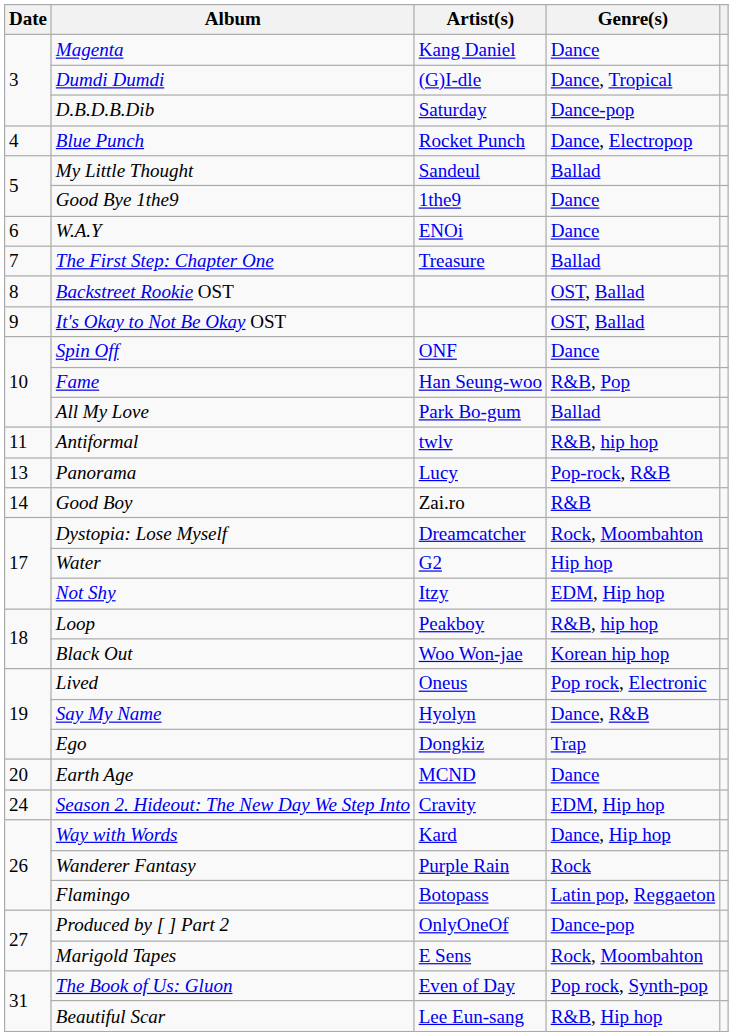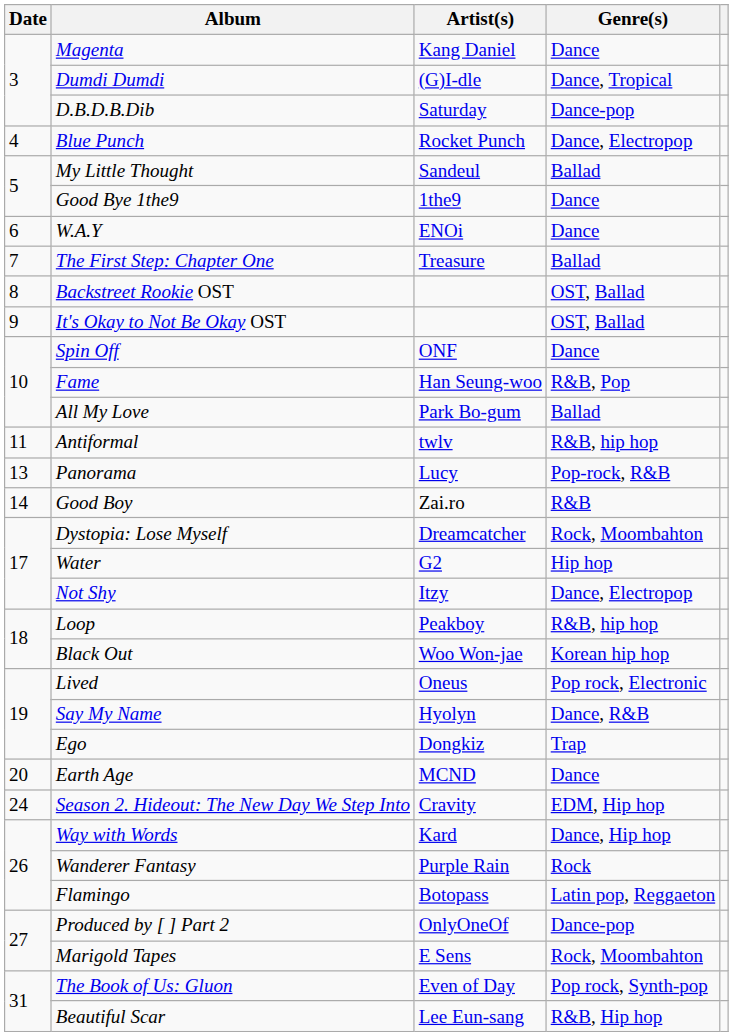 <table class="wikitable">
 <tr>
 <th>Date</th>
 <th>Album</th>
 <th>Artist(s)</th>
 <th>Genre(s)</th>
 <th></th>
 </tr>
 <tr>
 <td rowspan="3">3</td>
 <td><em><a href='#'>Magenta</a></em></td>
 <td><a href='#'>Kang Daniel</a></td>
 <td><a href='#'>Dance</a></td>
 <td></td>
 </tr>
 <tr>
 <td><em><a href='#'>Dumdi Dumdi</a></em></td>
 <td><a href='#'>(G)I-dle</a></td>
 <td><a href='#'>Dance</a>, <a href='#'>Tropical</a></td>
 <td></td>
 </tr>
 <tr>
 <td><em>D.B.D.B.Dib</em></td>
 <td><a href='#'>Saturday</a></td>
 <td><a href='#'>Dance-pop</a></td>
 <td></td>
 </tr>
 <tr>
 <td>4</td>
 <td><em><a href='#'>Blue Punch</a></em></td>
 <td><a href='#'>Rocket Punch</a></td>
 <td><a href='#'>Dance</a>, <a href='#'>Electropop</a></td>
 <td></td>
 </tr>
 <tr>
 <td rowspan="2">5</td>
 <td><em>My Little Thought</em></td>
 <td><a href='#'>Sandeul</a></td>
 <td><a href='#'>Ballad</a></td>
 <td></td>
 </tr>
 <tr>
 <td><em>Good Bye 1the9</em></td>
 <td><a href='#'>1the9</a></td>
 <td><a href='#'>Dance</a></td>
 <td></td>
 </tr>
 <tr>
 <td>6</td>
 <td><em>W.A.Y</em></td>
 <td><a href='#'>ENOi</a></td>
 <td><a href='#'>Dance</a></td>
 <td></td>
 </tr>
 <tr>
 <td>7</td>
 <td><em><a href='#'>The First Step: Chapter One</a></em></td>
 <td><a href='#'>Treasure</a></td>
 <td><a href='#'>Ballad</a></td>
 <td></td>
 </tr>
 <tr>
 <td>8</td>
 <td><em><a href='#'>Backstreet Rookie</a></em> OST</td>
 <td></td>
 <td><a href='#'>OST</a>, <a href='#'>Ballad</a></td>
 <td></td>
 </tr>
 <tr>
 <td>9</td>
 <td><em><a href='#'>It's Okay to Not Be Okay</a></em> OST</td>
 <td></td>
 <td><a href='#'>OST</a>, <a href='#'>Ballad</a></td>
 <td></td>
 </tr>
 <tr>
 <td rowspan="3">10</td>
 <td><em><a href='#'>Spin Off</a></em></td>
 <td><a href='#'>ONF</a></td>
 <td><a href='#'>Dance</a></td>
 <td></td>
 </tr>
 <tr>
 <td><em><a href='#'>Fame</a></em></td>
 <td><a href='#'>Han Seung-woo</a></td>
 <td><a href='#'>R&B</a>, <a href='#'>Pop</a></td>
 <td></td>
 </tr>
 <tr>
 <td><em>All My Love</em></td>
 <td><a href='#'>Park Bo-gum</a></td>
 <td><a href='#'>Ballad</a></td>
 <td></td>
 </tr>
 <tr>
 <td>11</td>
 <td><em>Antiformal</em></td>
 <td><a href='#'>twlv</a></td>
 <td><a href='#'>R&B</a>, <a href='#'>hip hop</a></td>
 <td></td>
 </tr>
 <tr>
 <td>13</td>
 <td><em>Panorama</em></td>
 <td><a href='#'>Lucy</a></td>
 <td><a href='#'>Pop-rock</a>, <a href='#'>R&B</a></td>
 <td></td>
 </tr>
 <tr>
 <td>14</td>
 <td><em>Good Boy</em></td>
 <td>Zai.ro</td>
 <td><a href='#'>R&B</a></td>
 <td></td>
 </tr>
 <tr>
 <td rowspan="3">17</td>
 <td><em>Dystopia: Lose Myself</em></td>
 <td><a href='#'>Dreamcatcher</a></td>
 <td><a href='#'>Rock</a>, <a href='#'>Moombahton</a></td>
 <td></td>
 </tr>
 <tr>
 <td><em>Water</em></td>
 <td><a href='#'>G2</a></td>
 <td><a href='#'>Hip hop</a></td>
 <td></td>
 </tr>
 <tr>
 <td><em><a href='#'>Not Shy</a></em></td>
 <td><a href='#'>Itzy</a></td>
-<td><a href='#'>EDM</a>, <a href='#'>Hip hop</a></td>
+<td><a href='#'>Dance</a>, <a href='#'>Electropop</a></td>
 <td></td>
 </tr>
 <tr>
 <td rowspan="2">18</td>
 <td><em>Loop</em></td>
 <td><a href='#'>Peakboy</a></td>
 <td><a href='#'>R&B</a>, <a href='#'>hip hop</a></td>
 <td></td>
 </tr>
 <tr>
 <td><em>Black Out</em></td>
 <td><a href='#'>Woo Won-jae</a></td>
 <td><a href='#'>Korean hip hop</a></td>
 <td></td>
 </tr>
 <tr>
 <td rowspan="3">19</td>
 <td><em>Lived</em></td>
 <td><a href='#'>Oneus</a></td>
 <td><a href='#'>Pop rock</a>, <a href='#'>Electronic</a></td>
 <td></td>
 </tr>
 <tr>
 <td><em><a href='#'>Say My Name</a></em></td>
 <td><a href='#'>Hyolyn</a></td>
 <td><a href='#'>Dance</a>, <a href='#'>R&B</a></td>
 <td></td>
 </tr>
 <tr>
 <td><em>Ego</em></td>
 <td><a href='#'>Dongkiz</a></td>
 <td><a href='#'>Trap</a></td>
 <td></td>
 </tr>
 <tr>
 <td>20</td>
 <td><em>Earth Age</em></td>
 <td><a href='#'>MCND</a></td>
 <td><a href='#'>Dance</a></td>
 <td></td>
 </tr>
 <tr>
 <td>24</td>
 <td><em><a href='#'>Season 2. Hideout: The New Day We Step Into</a></em></td>
 <td><a href='#'>Cravity</a></td>
 <td><a href='#'>EDM</a>, <a href='#'>Hip hop</a></td>
 <td></td>
 </tr>
 <tr>
 <td rowspan="3">26</td>
 <td><em><a href='#'>Way with Words</a></em></td>
 <td><a href='#'>Kard</a></td>
 <td><a href='#'>Dance</a>, <a href='#'>Hip hop</a></td>
 <td></td>
 </tr>
 <tr>
 <td><em>Wanderer Fantasy</em></td>
 <td><a href='#'>Purple Rain</a></td>
 <td><a href='#'>Rock</a></td>
 <td></td>
 </tr>
 <tr>
 <td><em>Flamingo</em></td>
 <td><a href='#'>Botopass</a></td>
 <td><a href='#'>Latin pop</a>, <a href='#'>Reggaeton</a></td>
 <td></td>
 </tr>
 <tr>
 <td rowspan="2">27</td>
 <td><em>Produced by [ ] Part 2</em></td>
 <td><a href='#'>OnlyOneOf</a></td>
 <td><a href='#'>Dance-pop</a></td>
 <td></td>
 </tr>
 <tr>
 <td><em>Marigold Tapes</em></td>
 <td><a href='#'>E Sens</a></td>
 <td><a href='#'>Rock</a>, <a href='#'>Moombahton</a></td>
 <td></td>
 </tr>
 <tr>
 <td rowspan="2">31</td>
 <td><em><a href='#'>The Book of Us: Gluon</a></em></td>
 <td><a href='#'>Even of Day</a></td>
 <td><a href='#'>Pop rock</a>, <a href='#'>Synth-pop</a></td>
 <td></td>
 </tr>
 <tr>
 <td><em>Beautiful Scar</em></td>
 <td><a href='#'>Lee Eun-sang</a></td>
 <td><a href='#'>R&B</a>, <a href='#'>Hip hop</a></td>
 <td></td>
 </tr>
 </table>
